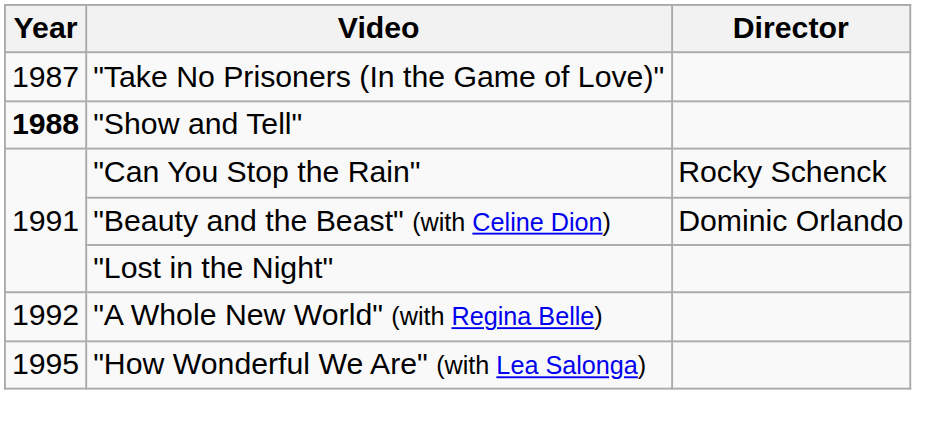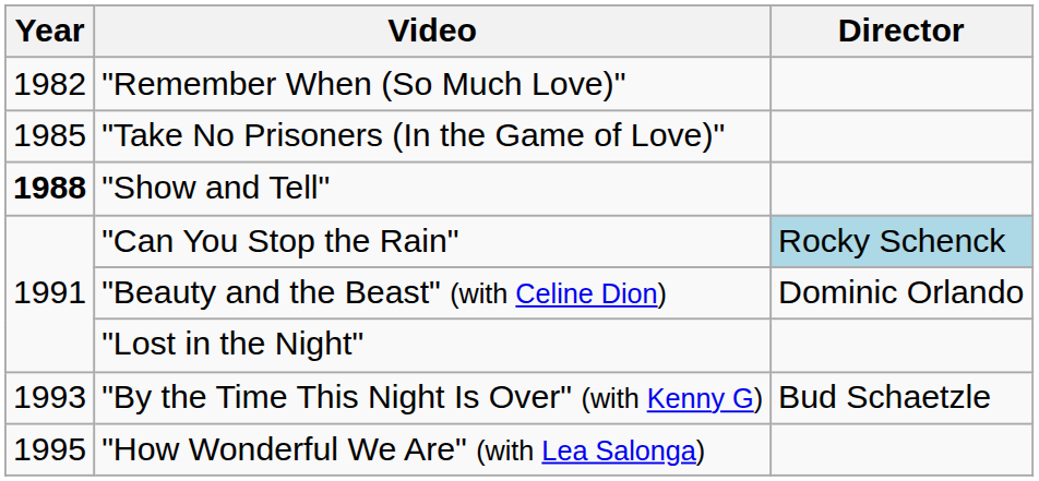 <table class="wikitable">
 <tr>
 <th>Year</th>
 <th>Video</th>
 <th>Director</th>
 </tr>
 <tr>
-<td>1987</td>
+<td>1982</td>
+<td>"Remember When (So Much Love)"</td>
+<td></td>
+</tr>
+<tr>
+<td>1985</td>
 <td>"Take No Prisoners (In the Game of Love)"</td>
 <td></td>
 </tr>
 <tr>
 <td><strong>1988</strong></td>
 <td>"Show and Tell"</td>
 <td></td>
 </tr>
 <tr>
 <td rowspan="3">1991</td>
 <td>"Can You Stop the Rain"</td>
-<td>Rocky Schenck</td>
+<td style="background: lightblue;">Rocky Schenck</td>
 </tr>
 <tr>
 <td>"Beauty and the Beast" <small>(with <a href='#'>Celine Dion</a>)</small></td>
 <td>Dominic Orlando</td>
 </tr>
 <tr>
 <td>"Lost in the Night"</td>
 <td></td>
 </tr>
 <tr>
-<td>1992</td>
-<td>"A Whole New World" <small>(with <a href='#'>Regina Belle</a>)</small></td>
-<td></td>
+<td>1993</td>
+<td>"By the Time This Night Is Over" <small>(with <a href='#'>Kenny G</a>)</small></td>
+<td>Bud Schaetzle</td>
 </tr>
 <tr>
 <td>1995</td>
 <td>"How Wonderful We Are" <small>(with <a href='#'>Lea Salonga</a>)</small></td>
 </tr>
 </table>
